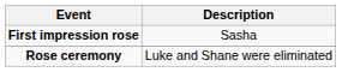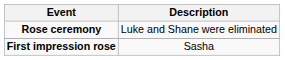 <table class="wikitable sortable" style="text-align:center;">
 <tr>
 <th>Event</th>
 <th>Description</th>
 </tr>
 <tr>
-<td><strong>First impression rose</strong></td>
-<td>Sasha</td>
+<td><strong>Rose ceremony</strong></td>
+<td>Luke and Shane were eliminated</td>
 </tr>
 <tr>
 </tr>
 <tr>
-<td><strong>Rose ceremony</strong></td>
-<td>Luke and Shane were eliminated</td>
+<td><strong>First impression rose</strong></td>
+<td>Sasha</td>
 </tr>
 </table>
